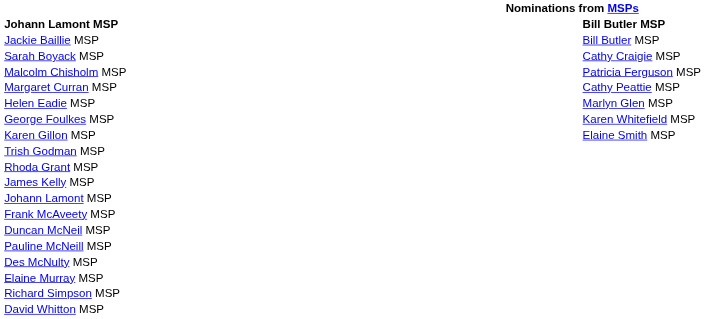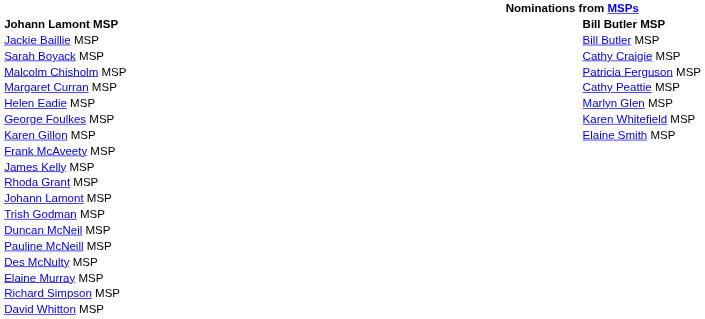 <table class=" collapsible collapsed" width="100%">
 <tr>
 <th colspan="2">Nominations from <a href='#'>MSPs</a></th>
 </tr>
 <tr>
 <td><strong>Johann Lamont MSP</strong></td>
 <td><strong>Bill Butler MSP</strong></td>
 </tr>
 <tr>
 <td><a href='#'>Jackie Baillie</a> MSP</td>
 <td><a href='#'>Bill Butler</a> MSP</td>
 </tr>
 <tr>
 <td><a href='#'>Sarah Boyack</a> MSP</td>
 <td><a href='#'>Cathy Craigie</a> MSP</td>
 </tr>
 <tr>
 <td><a href='#'>Malcolm Chisholm</a> MSP</td>
 <td><a href='#'>Patricia Ferguson</a> MSP</td>
 </tr>
 <tr>
 <td><a href='#'>Margaret Curran</a> MSP</td>
 <td><a href='#'>Cathy Peattie</a> MSP</td>
 </tr>
 <tr>
 <td><a href='#'>Helen Eadie</a> MSP</td>
 <td><a href='#'>Marlyn Glen</a> MSP</td>
 </tr>
 <tr>
 <td><a href='#'>George Foulkes</a> MSP</td>
 <td><a href='#'>Karen Whitefield</a> MSP</td>
 </tr>
 <tr>
 <td><a href='#'>Karen Gillon</a> MSP</td>
 <td><a href='#'>Elaine Smith</a> MSP</td>
 </tr>
 <tr>
-<td><a href='#'>Trish Godman</a> MSP</td>
+<td><a href='#'>Frank McAveety</a> MSP</td>
+<td></td>
+</tr>
+<tr>
+<td><a href='#'>James Kelly</a> MSP</td>
 <td></td>
 </tr>
 <tr>
 <td><a href='#'>Rhoda Grant</a> MSP</td>
 <td></td>
 </tr>
 <tr>
-<td><a href='#'>James Kelly</a> MSP</td>
-<td></td>
-</tr>
-<tr>
 <td><a href='#'>Johann Lamont</a> MSP</td>
 <td></td>
 </tr>
 <tr>
-<td><a href='#'>Frank McAveety</a> MSP</td>
+<td><a href='#'>Trish Godman</a> MSP</td>
 <td></td>
 </tr>
 <tr>
 <td><a href='#'>Duncan McNeil</a> MSP</td>
 <td></td>
 </tr>
 <tr>
 <td><a href='#'>Pauline McNeill</a> MSP</td>
 <td></td>
 </tr>
 <tr>
 <td><a href='#'>Des McNulty</a> MSP</td>
 <td></td>
 </tr>
 <tr>
 <td><a href='#'>Elaine Murray</a> MSP</td>
 <td></td>
 </tr>
 <tr>
 <td><a href='#'>Richard Simpson</a> MSP</td>
 <td></td>
 </tr>
 <tr>
 <td><a href='#'>David Whitton</a> MSP</td>
 <td></td>
 </tr>
 </table>
